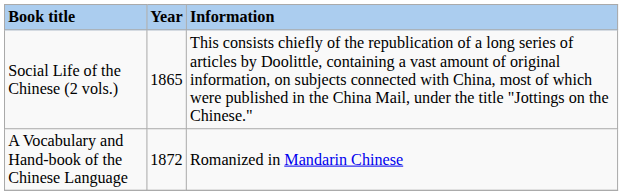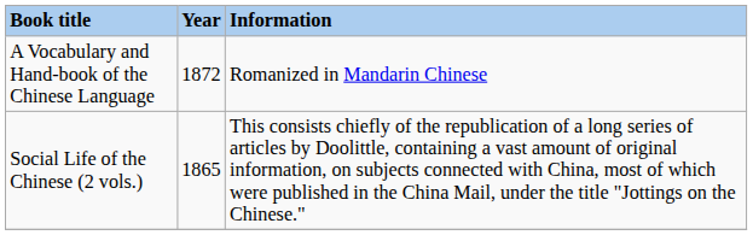 <table class="wikitable">
 <tr>
 <td bgcolor="#ABCDEF"><strong>Book title</strong></td>
 <td bgcolor="#ABCDEF"><strong>Year</strong></td>
 <td bgcolor="#ABCDEF"><strong>Information</strong></td>
 </tr>
 <tr>
+<td>A Vocabulary and Hand-book of the Chinese Language</td>
+<td>1872</td>
+<td>Romanized in <a href='#'>Mandarin Chinese</a></td>
+</tr>
+<tr>
 <td>Social Life of the Chinese (2 vols.)</td>
 <td>1865</td>
 <td>This consists chiefly of the republication of a long series of articles by Doolittle, containing a vast amount of original information, on subjects connected with China, most of which were published in the China Mail, under the title "Jottings on the Chinese."</td>
 </tr>
 <tr>
-<td>A Vocabulary and Hand-book of the Chinese Language</td>
-<td>1872</td>
-<td>Romanized in <a href='#'>Mandarin Chinese</a></td>
-</tr>
-<tr>
 </tr>
 </table>
